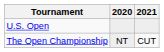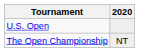 <table class="wikitable" style="font-size:95%;text-align:center;">
 <tr>
 <th>Tournament</th>
 <th>2020</th>
-<th>2021</th>
 </tr>
 <tr>
 <td align=left><a href='#'>U.S. Open</a></td>
-<td style="background:#eeeeee;"></td>
 <td style="background:#eeeeee;"></td>
 </tr>
 <tr>
 <td align=left><a href='#'>The Open Championship</a></td>
 <td style="background:#eeeeee;">NT</td>
-<td>CUT</td>
 </tr>
 </table>
